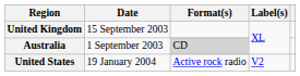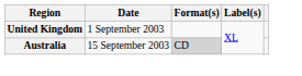 <table class="wikitable plainrowheaders">
 <tr>
 <th scope="col">Region</th>
 <th scope="col">Date</th>
 <th scope="col">Format(s)</th>
 <th scope="col">Label(s)</th>
 <th scope="col"></th>
 </tr>
 <tr>
 <th scope="row">United Kingdom</th>
-<td>15 September 2003</td>
+<td>1 September 2003</td>
 <td></td>
 <td rowspan="2"><a href='#'>XL</a></td>
 <td></td>
 </tr>
 <tr>
 <th scope="row">Australia</th>
-<td>1 September 2003</td>
+<td>15 September 2003</td>
 <td style="background: lightgrey;">CD</td>
 <td></td>
 </tr>
-<tr>
-<th scope="row">United States</th>
-<td>19 January 2004</td>
-<td><a href='#'>Active rock</a> radio</td>
-<td><a href='#'>V2</a></td>
-<td></td>
-</tr>
 </table>
